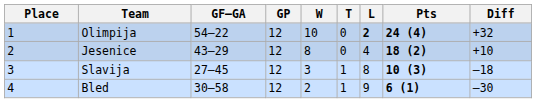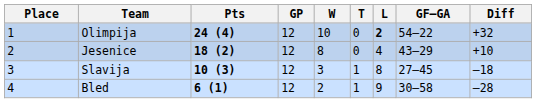 <table class="wikitable" width="600px">
 <tr style="background-color:#c0c0c0;">
 <th>Place</th>
 <th>Team</th>
-<th>GF–GA</th>
+<th>Pts</th>
 <th>GP</th>
 <th>W</th>
 <th>T</th>
 <th>L</th>
-<th>Pts</th>
+<th>GF–GA</th>
 <th>Diff</th>
 </tr>
 <tr bgcolor="#BCD2EE">
 <td>1</td>
 <td>Olimpija</td>
-<td>54–22</td>
+<td><strong>24 (4)</strong></td>
 <td>12</td>
 <td>10</td>
 <td>0</td>
 <td><strong>2</strong></td>
-<td><strong>24 (4)</strong></td>
+<td>54–22</td>
 <td>+32</td>
 </tr>
 <tr bgcolor="#BCD2EE">
 <td>2</td>
 <td>Jesenice</td>
-<td>43–29</td>
+<td><strong>18 (2)</strong></td>
 <td>12</td>
 <td>8</td>
 <td>0</td>
 <td>4</td>
-<td><strong>18 (2)</strong></td>
+<td>43–29</td>
 <td>+10</td>
 </tr>
 <tr bgcolor="#CAE1FF">
 <td>3</td>
 <td>Slavija</td>
-<td>27–45</td>
+<td><strong>10 (3)</strong></td>
 <td>12</td>
 <td>3</td>
 <td>1</td>
 <td>8</td>
-<td><strong>10 (3)</strong></td>
+<td>27–45</td>
 <td>–18</td>
 </tr>
 <tr bgcolor="#CAE1FF">
 <td>4</td>
 <td>Bled</td>
-<td>30–58</td>
+<td><strong>6 (1)</strong></td>
 <td>12</td>
 <td>2</td>
 <td>1</td>
 <td>9</td>
-<td><strong>6 (1)</strong></td>
-<td>–30</td>
+<td>30–58</td>
+<td>–28</td>
 </tr>
 </table>
